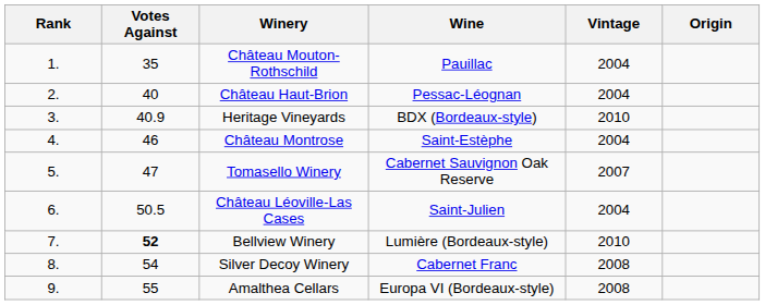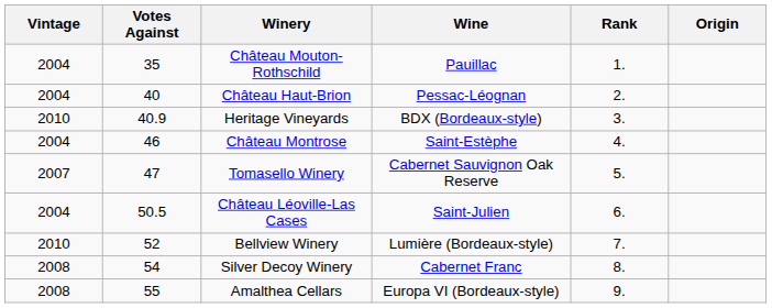 <table class="wikitable sortable" style="text-align:center">
 <tr>
-<th width=100>Rank</th>
+<th width=100>Vintage</th>
 <th width=100>Votes Against</th>
 <th width=180>Winery</th>
 <th width=210>Wine</th>
-<th width=100>Vintage</th>
+<th width=100>Rank</th>
 <th width=100>Origin</th>
 </tr>
 <tr>
-<td>1.</td>
+<td>2004</td>
 <td>35</td>
 <td><a href='#'>Château Mouton-Rothschild</a></td>
 <td><a href='#'>Pauillac</a></td>
-<td>2004</td>
+<td>1.</td>
 <td></td>
 </tr>
 <tr>
-<td>2.</td>
+<td>2004</td>
 <td>40</td>
 <td><a href='#'>Château Haut-Brion</a></td>
 <td><a href='#'>Pessac-Léognan</a></td>
-<td>2004</td>
+<td>2.</td>
 <td></td>
 </tr>
 <tr>
-<td>3.</td>
+<td>2010</td>
 <td>40.9</td>
 <td>Heritage Vineyards</td>
 <td>BDX (<a href='#'>Bordeaux-style</a>)</td>
-<td>2010</td>
+<td>3.</td>
 <td></td>
 </tr>
 <tr>
-<td>4.</td>
+<td>2004</td>
 <td>46</td>
 <td><a href='#'>Château Montrose</a></td>
 <td><a href='#'>Saint-Estèphe</a></td>
-<td>2004</td>
+<td>4.</td>
 <td></td>
 </tr>
 <tr>
-<td>5.</td>
+<td>2007</td>
 <td>47</td>
 <td><a href='#'>Tomasello Winery</a></td>
 <td><a href='#'>Cabernet Sauvignon</a> Oak Reserve</td>
-<td>2007</td>
+<td>5.</td>
 <td></td>
 </tr>
 <tr>
-<td>6.</td>
+<td>2004</td>
 <td>50.5</td>
 <td><a href='#'>Château Léoville-Las Cases</a></td>
 <td><a href='#'>Saint-Julien</a></td>
-<td>2004</td>
+<td>6.</td>
 <td></td>
 </tr>
 <tr>
-<td>7.</td>
-<td><strong>52</strong></td>
+<td>2010</td>
+<td>52</td>
 <td>Bellview Winery</td>
 <td>Lumière (Bordeaux-style)</td>
-<td>2010</td>
+<td>7.</td>
 <td></td>
 </tr>
 <tr>
-<td>8.</td>
+<td>2008</td>
 <td>54</td>
 <td>Silver Decoy Winery</td>
 <td><a href='#'>Cabernet Franc</a></td>
-<td>2008</td>
+<td>8.</td>
 <td></td>
 </tr>
 <tr>
-<td>9.</td>
+<td>2008</td>
 <td>55</td>
 <td>Amalthea Cellars</td>
 <td>Europa VI (Bordeaux-style)</td>
-<td>2008</td>
+<td>9.</td>
 <td></td>
 </tr>
 </table>
